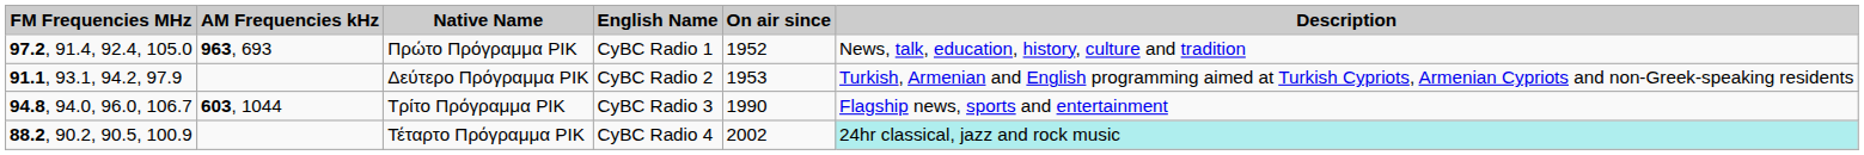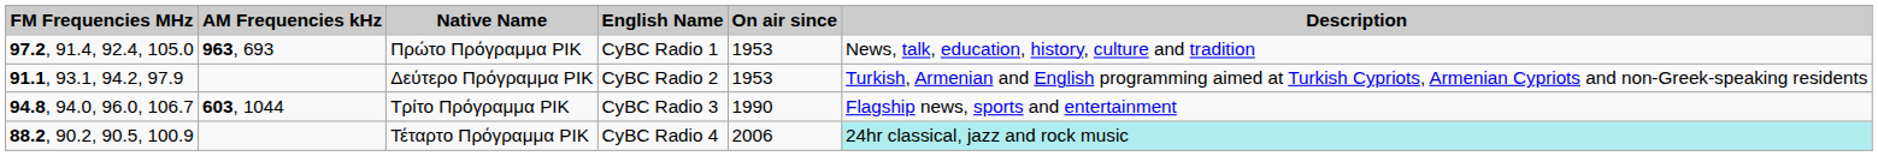 <table class="wikitable" style="font-size:90%;">
 <tr>
 <th style="background:#ccc;">FM Frequencies MHz</th>
 <th style="background:#ccc;">AM Frequencies kHz</th>
 <th style="background:#ccc;">Native Name</th>
 <th style="background:#ccc;">English Name</th>
 <th style="background:#ccc;">On air since</th>
 <th style="background:#ccc;">Description</th>
 </tr>
 <tr>
 <td><strong>97.2</strong>, 91.4, 92.4, 105.0</td>
 <td><strong>963</strong>, 693</td>
 <td>Πρώτο Πρόγραμμα ΡΙΚ</td>
 <td>CyBC Radio 1</td>
-<td>1952</td>
+<td>1953</td>
 <td>News, <a href='#'>talk</a>, <a href='#'>education</a>, <a href='#'>history</a>, <a href='#'>culture</a> and <a href='#'>tradition</a></td>
 </tr>
 <tr>
 <td><strong>91.1</strong>, 93.1, 94.2, 97.9</td>
 <td></td>
 <td>Δεύτερο Πρόγραμμα ΡΙΚ</td>
 <td>CyBC Radio 2</td>
 <td>1953</td>
 <td><a href='#'>Turkish</a>, <a href='#'>Armenian</a> and <a href='#'>English</a> programming aimed at <a href='#'>Turkish Cypriots</a>, <a href='#'>Armenian Cypriots</a> and non-Greek-speaking residents</td>
 </tr>
 <tr>
 <td><strong>94.8</strong>, 94.0, 96.0, 106.7</td>
 <td><strong>603</strong>, 1044</td>
 <td>Τρίτο Πρόγραμμα ΡΙΚ</td>
 <td>CyBC Radio 3</td>
 <td>1990</td>
 <td><a href='#'>Flagship</a> news, <a href='#'>sports</a> and <a href='#'>entertainment</a></td>
 </tr>
 <tr>
 <td><strong>88.2</strong>, 90.2, 90.5, 100.9</td>
 <td></td>
 <td>Τέταρτο Πρόγραμμα ΡΙΚ</td>
 <td>CyBC Radio 4</td>
-<td>2002</td>
+<td>2006</td>
 <td style="background: paleturquoise;">24hr classical, jazz and rock music</td>
 </tr>
 </table>
